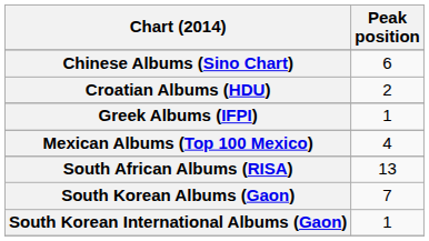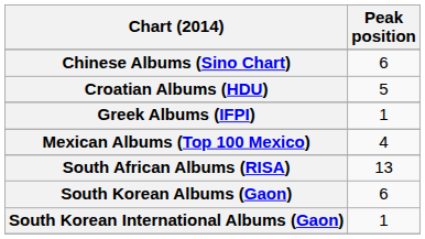 <table class="wikitable sortable plainrowheaders" style="text-align:center">
 <tr>
 <th scope="col">Chart (2014)</th>
 <th scope="col">Peak<br>position</th>
 </tr>
 <tr>
 </tr>
 <tr>
 </tr>
 <tr>
 </tr>
 <tr>
 </tr>
 <tr>
 </tr>
 <tr>
 <th scope="row">Chinese Albums (<a href='#'>Sino Chart</a>)</th>
 <td>6</td>
 </tr>
 <tr>
 <th scope="row">Croatian Albums (<a href='#'>HDU</a>)</th>
-<td>2</td>
+<td>5</td>
 </tr>
 <tr>
 </tr>
 <tr>
 </tr>
 <tr>
 </tr>
 <tr>
 </tr>
 <tr>
 </tr>
 <tr>
 </tr>
 <tr>
 <th scope="row">Greek Albums (<a href='#'>IFPI</a>)</th>
 <td>1</td>
 </tr>
 <tr>
 </tr>
 <tr>
 </tr>
 <tr>
 </tr>
 <tr>
 </tr>
 <tr>
 <th scope="row">Mexican Albums (<a href='#'>Top 100 Mexico</a>)</th>
 <td>4</td>
 </tr>
 <tr>
 </tr>
 <tr>
 </tr>
 <tr>
 </tr>
 <tr>
 </tr>
 <tr>
 </tr>
 <tr>
 <th scope="row">South African Albums (<a href='#'>RISA</a>)</th>
 <td>13</td>
 </tr>
 <tr>
 <th scope="row">South Korean Albums (<a href='#'>Gaon</a>)</th>
-<td>7</td>
+<td>6</td>
 </tr>
 <tr>
 <th scope="row">South Korean International Albums (<a href='#'>Gaon</a>)</th>
 <td>1</td>
 </tr>
 <tr>
 </tr>
 <tr>
 </tr>
 <tr>
 </tr>
 <tr>
 </tr>
 <tr>
 </tr>
 <tr>
 </tr>
 </table>
